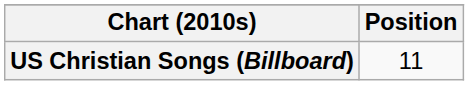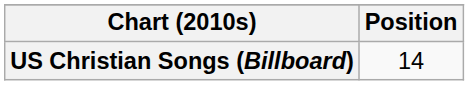 <table class="wikitable sortable plainrowheaders" style="text-align:center">
 <tr>
 </tr>
 <tr>
 <th scope="col">Chart (2010s)</th>
 <th scope="col">Position</th>
 </tr>
 <tr>
 <th scope="row">US Christian Songs (<em>Billboard</em>)</th>
-<td>11</td>
+<td>14</td>
 </tr>
 </table>
